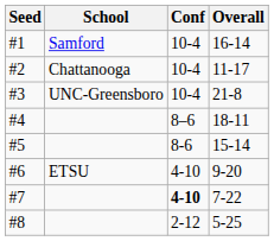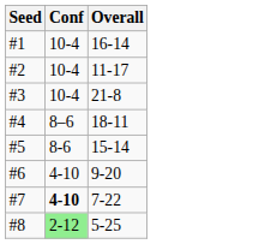 <table class="wikitable">
 <tr>
 <th>Seed</th>
-<th>School</th>
 <th>Conf</th>
 <th>Overall</th>
 </tr>
 <tr>
 <td>#1</td>
-<td><a href='#'>Samford</a></td>
 <td>10-4</td>
 <td>16-14</td>
 </tr>
 <tr>
 <td>#2</td>
-<td>Chattanooga</td>
 <td>10-4</td>
 <td>11-17</td>
 </tr>
 <tr>
 <td>#3</td>
-<td>UNC-Greensboro</td>
 <td>10-4</td>
 <td>21-8</td>
 </tr>
 <tr>
 <td>#4</td>
-<td></td>
 <td>8–6</td>
 <td>18-11</td>
 </tr>
 <tr>
 <td>#5</td>
-<td></td>
 <td>8-6</td>
 <td>15-14</td>
 </tr>
 <tr>
 <td>#6</td>
-<td>ETSU</td>
 <td>4-10</td>
 <td>9-20</td>
 </tr>
 <tr>
 <td>#7</td>
-<td></td>
 <td><strong>4-10</strong></td>
 <td>7-22</td>
 </tr>
 <tr>
 <td>#8</td>
-<td></td>
-<td>2-12</td>
+<td style="background: lightgreen;">2-12</td>
 <td>5-25</td>
 </tr>
 </table>
